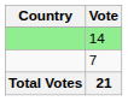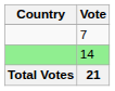 <table class="wikitable" align="center">
 <tr>
 <th>Country</th>
 <th>Vote</th>
 </tr>
 <tr>
 </tr>
+<tr>
+<td align=left></td>
+<td>7</td>
+</tr>
 <tr bgcolor=#90EE90>
 <td align=left><strong></strong></td>
 <td>14</td>
-</tr>
-<tr>
-<td align=left></td>
-<td>7</td>
 </tr>
 <tr>
 <th align=left>Total Votes</th>
 <th>21</th>
 </tr>
 </table>
